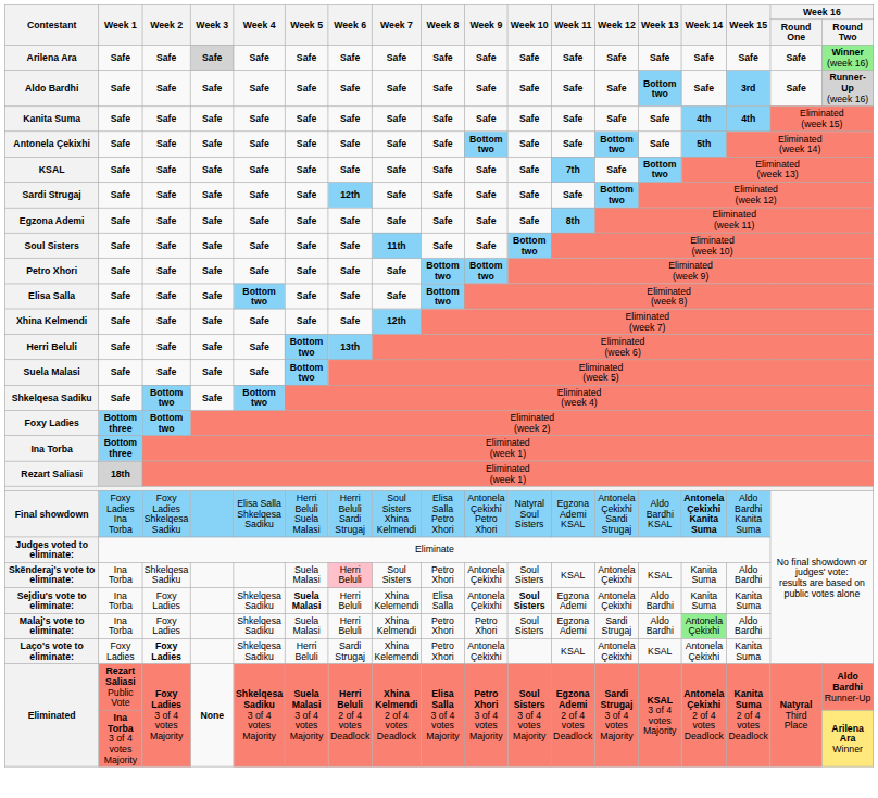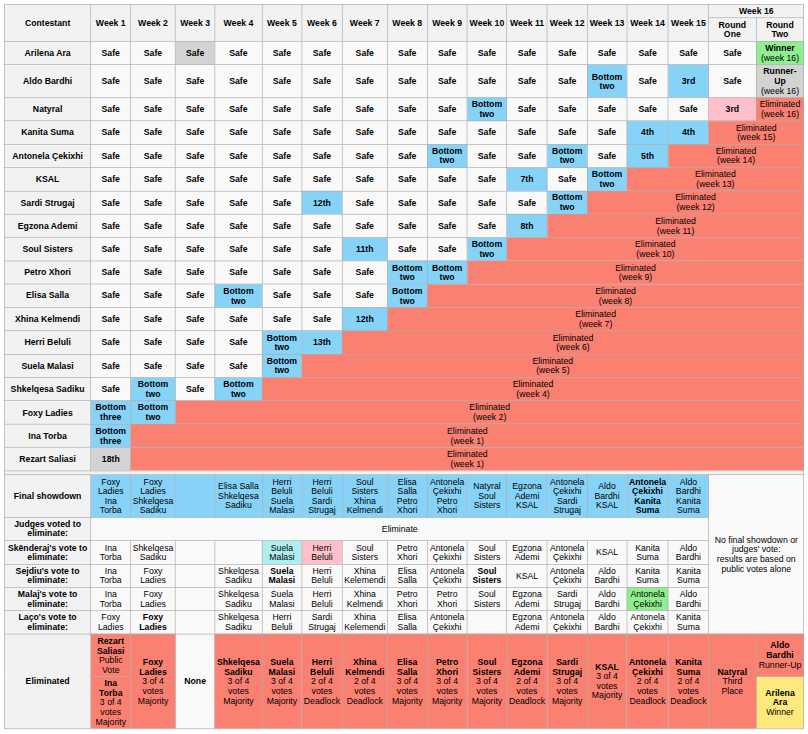 <table class="wikitable" style="text-align:center; font-size:85%">
 <tr>
 <th style="width:11%" rowspan="2" scope="col">Contestant</th>
 <th style="width:5%" rowspan="2" scope="col">Week 1</th>
 <th style="width:5%" rowspan="2" scope="col">Week 2</th>
 <th style="width:5%" rowspan="2" scope="col">Week 3</th>
 <th style="width:5%" rowspan="2" scope="col">Week 4</th>
 <th style="width:5%" rowspan="2" scope="col">Week 5</th>
 <th style="width:5%" rowspan="2" scope="col">Week 6</th>
 <th style="width:5%" rowspan="2" scope="col">Week 7</th>
 <th style="width:5%" rowspan="2" scope="col">Week 8</th>
 <th style="width:5%" rowspan="2" scope="col">Week 9</th>
 <th style="width:5%" rowspan="2" scope="col">Week 10</th>
 <th style="width:5%" rowspan="2" scope="col">Week 11</th>
 <th style="width:5%" rowspan="2" scope="col">Week 12</th>
 <th style="width:5%" rowspan="2" scope="col">Week 13</th>
 <th style="width:5%" rowspan="2" scope="col">Week 14</th>
 <th style="width:5%" rowspan="2" scope="col">Week 15</th>
 <th colspan="2">Week 16</th>
 </tr>
 <tr>
 <th style="width:6%">Round One</th>
 <th style="width:6%">Round Two</th>
 </tr>
 <tr>
 <th scope="row">Arilena Ara</th>
 <td><strong>Safe</strong></td>
 <td><strong>Safe</strong></td>
 <td style="background: lightgrey;"><strong>Safe</strong></td>
 <td><strong>Safe</strong></td>
 <td><strong>Safe</strong></td>
 <td><strong>Safe</strong></td>
 <td><strong>Safe</strong></td>
 <td><strong>Safe</strong></td>
 <td><strong>Safe</strong></td>
 <td><strong>Safe</strong></td>
 <td><strong>Safe</strong></td>
 <td><strong>Safe</strong></td>
 <td><strong>Safe</strong></td>
 <td><strong>Safe</strong></td>
 <td><strong>Safe</strong></td>
 <td><strong>Safe</strong></td>
 <td style="background:lightgreen"><strong>Winner</strong> <br> (week 16)</td>
 </tr>
 <tr>
 <th scope="row">Aldo Bardhi</th>
 <td><strong>Safe</strong></td>
 <td><strong>Safe</strong></td>
 <td><strong>Safe</strong></td>
 <td><strong>Safe</strong></td>
 <td><strong>Safe</strong></td>
 <td><strong>Safe</strong></td>
 <td><strong>Safe</strong></td>
 <td><strong>Safe</strong></td>
 <td><strong>Safe</strong></td>
 <td><strong>Safe</strong></td>
 <td><strong>Safe</strong></td>
 <td><strong>Safe</strong></td>
 <td style="background:#87D3F8"><strong>Bottom two</strong></td>
 <td><strong>Safe</strong></td>
 <td style="background:#87D3F8"><strong>3rd</strong></td>
 <td><strong>Safe</strong></td>
 <td style="background:lightgrey;"><strong>Runner-Up</strong> <br> (week 16)</td>
+</tr>
+<tr>
+<th scope="row">Natyral</th>
+<td><strong>Safe</strong></td>
+<td><strong>Safe</strong></td>
+<td><strong>Safe</strong></td>
+<td><strong>Safe</strong></td>
+<td><strong>Safe</strong></td>
+<td><strong>Safe</strong></td>
+<td><strong>Safe</strong></td>
+<td><strong>Safe</strong></td>
+<td><strong>Safe</strong></td>
+<td style="background:#87D3F8"><strong>Bottom two</strong></td>
+<td><strong>Safe</strong></td>
+<td><strong>Safe</strong></td>
+<td><strong>Safe</strong></td>
+<td><strong>Safe</strong></td>
+<td><strong>Safe</strong></td>
+<td style="background:pink"><strong>3rd</strong></td>
+<td colspan="1" style="background:salmon">Eliminated<br>(week 16)</td>
 </tr>
 <tr>
 <th scope="row">Kanita Suma</th>
 <td><strong>Safe</strong></td>
 <td><strong>Safe</strong></td>
 <td><strong>Safe</strong></td>
 <td><strong>Safe</strong></td>
 <td><strong>Safe</strong></td>
 <td><strong>Safe</strong></td>
 <td><strong>Safe</strong></td>
 <td><strong>Safe</strong></td>
 <td><strong>Safe</strong></td>
 <td><strong>Safe</strong></td>
 <td><strong>Safe</strong></td>
 <td><strong>Safe</strong></td>
 <td><strong>Safe</strong></td>
 <td style="background:#87D3F8"><strong>4th</strong></td>
 <td style="background:#87D3F8"><strong>4th</strong></td>
 <td colspan="2" style="background:salmon">Eliminated <br> (week 15)</td>
 </tr>
 <tr>
 <th scope="row">Antonela Çekixhi</th>
 <td><strong>Safe</strong></td>
 <td><strong>Safe</strong></td>
 <td><strong>Safe</strong></td>
 <td><strong>Safe</strong></td>
 <td><strong>Safe</strong></td>
 <td><strong>Safe</strong></td>
 <td><strong>Safe</strong></td>
 <td><strong>Safe</strong></td>
 <td style="background:#87D3F8"><strong>Bottom two</strong></td>
 <td><strong>Safe</strong></td>
 <td><strong>Safe</strong></td>
 <td style="background:#87D3F8"><strong>Bottom two</strong></td>
 <td><strong>Safe</strong></td>
 <td style="background:#87D3F8"><strong>5th</strong></td>
 <td colspan="3" style="background:salmon">Eliminated <br> (week 14)</td>
 </tr>
 <tr>
 <th scope="row">KSAL</th>
 <td><strong>Safe</strong></td>
 <td><strong>Safe</strong></td>
 <td><strong>Safe</strong></td>
 <td><strong>Safe</strong></td>
 <td><strong>Safe</strong></td>
 <td><strong>Safe</strong></td>
 <td><strong>Safe</strong></td>
 <td><strong>Safe</strong></td>
 <td><strong>Safe</strong></td>
 <td><strong>Safe</strong></td>
 <td style="background:#87D3F8"><strong>7th</strong></td>
 <td><strong>Safe</strong></td>
 <td style="background:#87D3F8"><strong>Bottom two</strong></td>
 <td colspan="4" style="background:salmon">Eliminated <br> (week 13)</td>
 </tr>
 <tr>
 <th scope="row">Sardi Strugaj</th>
 <td><strong>Safe</strong></td>
 <td><strong>Safe</strong></td>
 <td><strong>Safe</strong></td>
 <td><strong>Safe</strong></td>
 <td><strong>Safe</strong></td>
 <td style="background:#87D3F8"><strong>12th</strong></td>
 <td><strong>Safe</strong></td>
 <td><strong>Safe</strong></td>
 <td><strong>Safe</strong></td>
 <td><strong>Safe</strong></td>
 <td><strong>Safe</strong></td>
 <td style="background:#87D3F8"><strong>Bottom two</strong></td>
 <td colspan="5" style="background:salmon">Eliminated <br> (week 12)</td>
 </tr>
 <tr>
 <th scope="row">Egzona Ademi</th>
 <td><strong>Safe</strong></td>
 <td><strong>Safe</strong></td>
 <td><strong>Safe</strong></td>
 <td><strong>Safe</strong></td>
 <td><strong>Safe</strong></td>
 <td><strong>Safe</strong></td>
 <td><strong>Safe</strong></td>
 <td><strong>Safe</strong></td>
 <td><strong>Safe</strong></td>
 <td><strong>Safe</strong></td>
 <td style="background:#87D3F8"><strong>8th</strong></td>
 <td colspan="6" style="background:salmon">Eliminated <br> (week 11)</td>
 </tr>
 <tr>
 <th scope="row">Soul Sisters</th>
 <td><strong>Safe</strong></td>
 <td><strong>Safe</strong></td>
 <td><strong>Safe</strong></td>
 <td><strong>Safe</strong></td>
 <td><strong>Safe</strong></td>
 <td><strong>Safe</strong></td>
 <td style="background:#87D3F8"><strong>11th</strong></td>
 <td><strong>Safe</strong></td>
 <td><strong>Safe</strong></td>
 <td style="background:#87D3F8"><strong>Bottom two</strong></td>
 <td colspan="7" style="background:salmon">Eliminated <br> (week 10)</td>
 </tr>
 <tr>
 <th scope="row">Petro Xhori</th>
 <td><strong>Safe</strong></td>
 <td><strong>Safe</strong></td>
 <td><strong>Safe</strong></td>
 <td><strong>Safe</strong></td>
 <td><strong>Safe</strong></td>
 <td><strong>Safe</strong></td>
 <td><strong>Safe</strong></td>
 <td style="background:#87D3F8"><strong>Bottom two</strong></td>
 <td style="background:#87D3F8"><strong>Bottom two</strong></td>
 <td colspan="8" style="background:salmon">Eliminated <br> (week 9)</td>
 </tr>
 <tr>
 <th scope="row">Elisa Salla</th>
 <td><strong>Safe</strong></td>
 <td><strong>Safe</strong></td>
 <td><strong>Safe</strong></td>
 <td style="background:#87D3F8"><strong>Bottom two</strong></td>
 <td><strong>Safe</strong></td>
 <td><strong>Safe</strong></td>
 <td><strong>Safe</strong></td>
 <td style="background:#87D3F8"><strong>Bottom two</strong></td>
 <td colspan="9" style="background:salmon">Eliminated <br> (week 8)</td>
 </tr>
 <tr>
 <th scope="row">Xhina Kelmendi</th>
 <td><strong>Safe</strong></td>
 <td><strong>Safe</strong></td>
 <td><strong>Safe</strong></td>
 <td><strong>Safe</strong></td>
 <td><strong>Safe</strong></td>
 <td><strong>Safe</strong></td>
 <td style="background:#87D3F8"><strong>12th</strong></td>
 <td colspan="10" style="background:salmon">Eliminated <br> (week 7)</td>
 </tr>
 <tr>
 <th scope="row">Herri Beluli</th>
 <td><strong>Safe</strong></td>
 <td><strong>Safe</strong></td>
 <td><strong>Safe</strong></td>
 <td><strong>Safe</strong></td>
 <td style="background:#87D3F8"><strong>Bottom two</strong></td>
 <td style="background:#87D3F8"><strong>13th</strong></td>
 <td colspan="11" style="background:salmon">Eliminated <br> (week 6)</td>
 </tr>
 <tr>
 <th scope="row">Suela Malasi</th>
 <td><strong>Safe</strong></td>
 <td><strong>Safe</strong></td>
 <td><strong>Safe</strong></td>
 <td><strong>Safe</strong></td>
 <td style="background:#87D3F8"><strong>Bottom two</strong></td>
 <td colspan="12" style="background:salmon">Eliminated <br> (week 5)</td>
 </tr>
 <tr>
 <th scope="row">Shkelqesa Sadiku</th>
 <td><strong>Safe</strong></td>
 <td style="background:#87D3F8"><strong>Bottom two</strong></td>
 <td><strong>Safe</strong></td>
 <td style="background:#87D3F8"><strong>Bottom two</strong></td>
 <td colspan="13" style="background:salmon">Eliminated <br> (week 4)</td>
 </tr>
 <tr>
 <th scope="row">Foxy Ladies</th>
 <td style="background:#87D3F8"><strong>Bottom three</strong></td>
 <td style="background:#87D3F8"><strong>Bottom two</strong></td>
 <td colspan="15" style="background:salmon">Eliminated <br> (week 2)</td>
 </tr>
 <tr>
 <th scope="row">Ina Torba</th>
 <td style="background:#87D3F8"><strong>Bottom three</strong></td>
 <td colspan="16" style="background:salmon">Eliminated <br> (week 1)</td>
 </tr>
 <tr>
 <th scope="row">Rezart Saliasi</th>
 <td style="background:lightgrey"><strong>18th</strong></td>
 <td colspan="16" style="background:salmon">Eliminated <br> (week 1)</td>
 </tr>
 <tr>
 <th colspan="18"></th>
 </tr>
 <tr>
 <th scope="row"><strong>Final showdown</strong></th>
 <td style="background:#87D3F8">Foxy Ladies<br>Ina Torba</td>
 <td style="background:#87D3F8">Foxy Ladies<br>Shkelqesa Sadiku</td>
 <td style="background:#87D3F8"></td>
 <td style="background:#87D3F8">Elisa Salla<br>Shkelqesa Sadiku</td>
 <td style="background:#87D3F8">Herri Beluli<br>Suela Malasi</td>
 <td style="background:#87D3F8">Herri Beluli<br>Sardi Strugaj</td>
 <td style="background:#87D3F8">Soul Sisters<br>Xhina Kelmendi</td>
 <td style="background:#87D3F8">Elisa Salla<br>Petro Xhori</td>
 <td style="background:#87D3F8">Antonela Çekixhi<br>Petro Xhori</td>
 <td style="background:#87D3F8">Natyral<br>Soul Sisters</td>
 <td style="background:#87D3F8">Egzona Ademi<br>KSAL</td>
 <td style="background:#87D3F8">Antonela Çekixhi<br>Sardi Strugaj</td>
 <td style="background:#87D3F8">Aldo Bardhi<br>KSAL</td>
 <td style="background:#87D3F8"><strong>Antonela Çekixhi<br>Kanita Suma</strong></td>
 <td style="background:#87D3F8">Aldo Bardhi<br>Kanita Suma</td>
 <td rowspan="6" colspan="2">No final showdown or judges' vote:<br>results are based on public votes alone</td>
 </tr>
 <tr>
 <th scope="row">Judges voted to eliminate:</th>
 <td colspan="15">Eliminate</td>
 </tr>
 <tr>
 <th scope="row">Skënderaj's vote to eliminate:</th>
 <td>Ina Torba</td>
 <td>Shkelqesa Sadiku</td>
 <td></td>
 <td></td>
-<td>Suela Malasi</td>
+<td style="background: paleturquoise;">Suela Malasi</td>
 <td style="background: pink;">Herri Beluli</td>
 <td>Soul Sisters</td>
 <td>Petro Xhori</td>
 <td>Antonela Çekixhi</td>
 <td>Soul Sisters</td>
-<td>KSAL</td>
+<td>Egzona Ademi</td>
 <td>Antonela Çekixhi</td>
 <td>KSAL</td>
 <td>Kanita Suma</td>
 <td>Aldo Bardhi</td>
 </tr>
 <tr>
 <th scope="row">Sejdiu's vote to eliminate:</th>
 <td>Ina Torba</td>
 <td>Foxy Ladies</td>
 <td></td>
 <td>Shkelqesa Sadiku</td>
 <td><strong>Suela Malasi</strong></td>
 <td>Herri Beluli</td>
 <td>Xhina Kelemendi</td>
 <td>Elisa Salla</td>
 <td>Antonela Çekixhi</td>
 <td><strong>Soul Sisters</strong></td>
-<td>Egzona Ademi</td>
+<td>KSAL</td>
 <td>Antonela Çekixhi</td>
 <td>Aldo Bardhi</td>
 <td>Kanita Suma</td>
 <td>Kanita Suma</td>
 </tr>
 <tr>
 <th scope="row">Malaj's vote to eliminate:</th>
 <td>Ina Torba</td>
 <td>Foxy Ladies</td>
 <td></td>
 <td>Shkelqesa Sadiku</td>
 <td>Suela Malasi</td>
 <td>Herri Beluli</td>
 <td>Xhina Kelmendi</td>
 <td>Petro Xhori</td>
 <td>Petro Xhori</td>
 <td>Soul Sisters</td>
 <td>Egzona Ademi</td>
 <td>Sardi Strugaj</td>
 <td>Aldo Bardhi</td>
 <td style="background: lightgreen;">Antonela Çekixhi</td>
 <td>Aldo Bardhi</td>
 </tr>
 <tr>
 <th scope="row">Laço's vote to eliminate:</th>
 <td>Foxy Ladies</td>
 <td><strong>Foxy Ladies</strong></td>
 <td></td>
 <td>Shkelqesa Sadiku</td>
 <td>Herri Beluli</td>
 <td>Sardi Strugaj</td>
 <td>Xhina Kelemendi</td>
-<td>Petro Xhori</td>
+<td>Elisa Salla</td>
 <td>Antonela Çekixhi</td>
 <td></td>
-<td>KSAL</td>
+<td>Egzona Ademi</td>
 <td>Antonela Çekixhi</td>
-<td>KSAL</td>
+<td>Aldo Bardhi</td>
 <td>Antonela Çekixhi</td>
 <td>Kanita Suma</td>
 </tr>
 <tr>
 <th rowspan="2" scope="row">Eliminated</th>
 <td style="background:#FA8072" rowspan=1><strong>Rezart Saliasi </strong> <br>Public Vote</td>
 <td style="background:#FA8072" rowspan=2><strong>Foxy Ladies </strong> <br> 3 of 4 votes <br> Majority</td>
 <td style="background:#grey" rowspan=2><strong>None</strong></td>
 <td style="background:#FA8072" rowspan=2><strong>Shkelqesa Sadiku</strong> <br> 3 of 4 votes <br> Majority</td>
 <td style="background:#FA8072" rowspan=2><strong>Suela Malasi</strong> <br> 3 of 4 votes <br> Majority</td>
 <td style="background:#FA8072" rowspan=2><strong>Herri Beluli</strong> <br> 2 of 4 votes <br> Deadlock</td>
 <td style="background:#FA8072" rowspan=2><strong>Xhina Kelmendi</strong> <br> 2 of 4 votes <br> Deadlock</td>
 <td style="background:#FA8072" rowspan=2><strong>Elisa Salla</strong> <br> 3 of 4 votes <br> Majority</td>
 <td style="background:#FA8072" rowspan=2><strong>Petro Xhori</strong> <br> 3 of 4 votes <br> Majority</td>
 <td style="background:#FA8072" rowspan=2><strong>Soul Sisters</strong> <br> 3 of 4 votes <br> Majority</td>
 <td style="background:#FA8072" rowspan=2><strong>Egzona Ademi</strong><br> 2 of 4 votes <br> Deadlock</td>
 <td style="background:#FA8072" rowspan=2><strong>Sardi Strugaj</strong> <br> 3 of 4 votes <br> Majority</td>
 <td style="background:#FA8072" rowspan=2><strong>KSAL</strong> <br> 3 of 4 votes <br> Majority</td>
 <td style="background:#FA8072" rowspan=2><strong>Antonela Çekixhi</strong> <br> 2 of 4 votes <br> Deadlock</td>
 <td style="background:#FA8072" rowspan=2><strong>Kanita Suma</strong> <br> 2 of 4 votes <br> Deadlock</td>
 <td style="background:#FA8072; width:5%" rowspan=2><strong>Natyral</strong><br> Third Place</td>
 <td style="background:#FA8072"><strong>Aldo Bardhi</strong> <br> Runner-Up</td>
 </tr>
 <tr>
 <td style="background:#FA8072" rowspan=1><strong>Ina Torba </strong> <br> 3 of 4 votes <br> Majority</td>
 <td style="background:#FFE87C; width:5%"><strong>Arilena Ara</strong> <br> Winner</td>
 </tr>
 </table>
